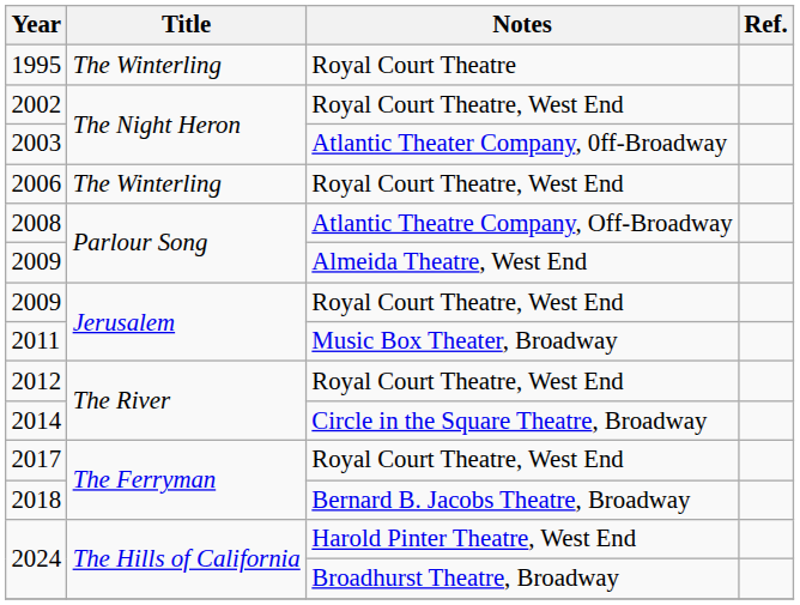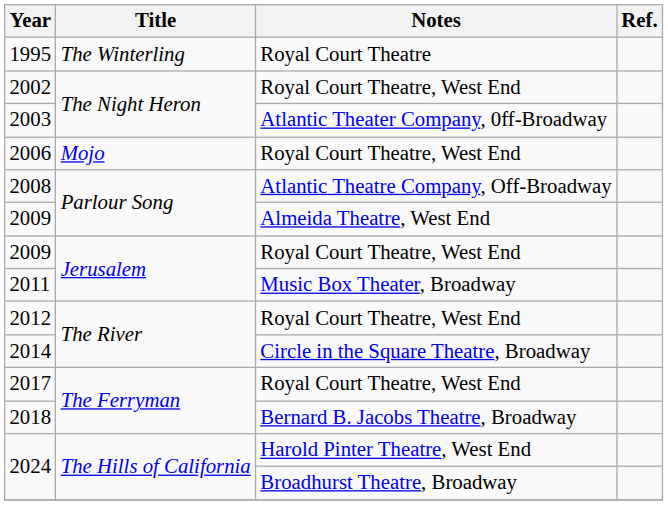 <table class="wikitable">
 <tr>
 <th>Year</th>
 <th>Title</th>
 <th>Notes</th>
 <th>Ref.</th>
 </tr>
 <tr>
 <td>1995</td>
 <td><em>The Winterling</em></td>
 <td>Royal Court Theatre</td>
 <td></td>
 </tr>
 <tr>
 <td>2002</td>
 <td rowspan=2><em>The Night Heron</em></td>
 <td>Royal Court Theatre, West End</td>
 <td></td>
 </tr>
 <tr>
 <td>2003</td>
 <td><a href='#'>Atlantic Theater Company</a>, 0ff-Broadway</td>
 <td></td>
 </tr>
 <tr>
 <td>2006</td>
-<td><em>The Winterling</em></td>
+<td><em><a href='#'>Mojo</a></em></td>
 <td>Royal Court Theatre, West End</td>
 <td></td>
 </tr>
 <tr>
 <td>2008</td>
 <td rowspan=2><em>Parlour Song</em></td>
 <td><a href='#'>Atlantic Theatre Company</a>, Off-Broadway</td>
 <td></td>
 </tr>
 <tr>
 <td>2009</td>
 <td><a href='#'>Almeida Theatre</a>, West End</td>
 <td></td>
 </tr>
 <tr>
 <td>2009</td>
 <td rowspan=2><em><a href='#'>Jerusalem</a></em></td>
 <td>Royal Court Theatre, West End</td>
 </tr>
 <tr>
 <td>2011</td>
 <td><a href='#'>Music Box Theater</a>, Broadway</td>
 <td></td>
 </tr>
 <tr>
 <td>2012</td>
 <td rowspan=2><em>The River</em></td>
 <td>Royal Court Theatre, West End</td>
 <td></td>
 </tr>
 <tr>
 <td>2014</td>
 <td><a href='#'>Circle in the Square Theatre</a>, Broadway</td>
 <td></td>
 </tr>
 <tr>
 <td>2017</td>
 <td rowspan=2><em><a href='#'>The Ferryman</a></em></td>
 <td>Royal Court Theatre, West End</td>
 <td></td>
 </tr>
 <tr>
 <td>2018</td>
 <td><a href='#'>Bernard B. Jacobs Theatre</a>, Broadway</td>
 <td></td>
 </tr>
 <tr>
 <td rowspan=2>2024</td>
 <td rowspan=2><em><a href='#'>The Hills of California</a></em></td>
 <td><a href='#'>Harold Pinter Theatre</a>, West End</td>
 <td></td>
 </tr>
 <tr>
 <td><a href='#'>Broadhurst Theatre</a>, Broadway</td>
 <td></td>
 </tr>
 <tr>
 </tr>
 </table>
